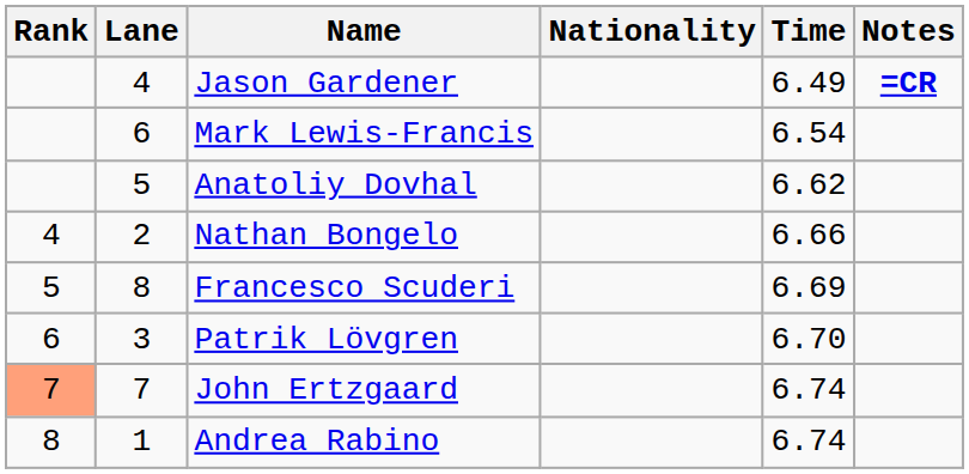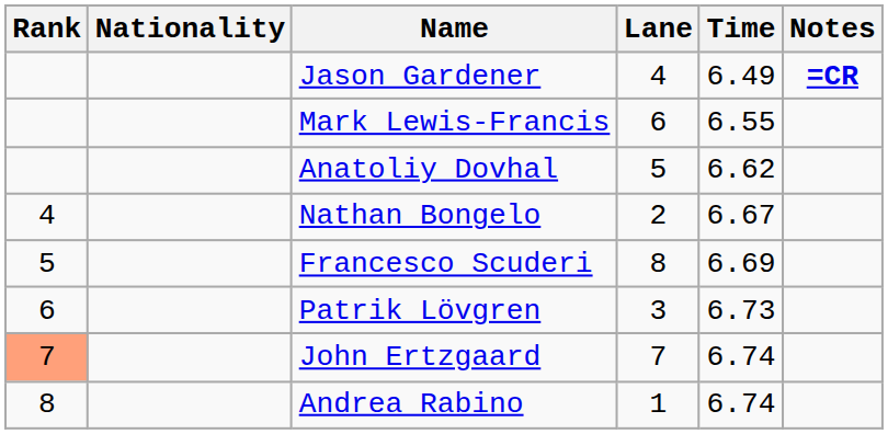 <table class="wikitable sortable" style="text-align:center">
 <tr>
 <th>Rank</th>
+<th>Nationality</th>
+<th>Name</th>
 <th>Lane</th>
-<th>Name</th>
-<th>Nationality</th>
 <th>Time</th>
 <th>Notes</th>
 </tr>
 <tr>
 <td></td>
+<td align=left></td>
+<td align="left"><a href='#'>Jason Gardener</a></td>
 <td>4</td>
-<td align="left"><a href='#'>Jason Gardener</a></td>
-<td align=left></td>
 <td>6.49</td>
 <td><strong><a href='#'>=CR</a></strong></td>
 </tr>
 <tr>
 <td></td>
+<td align=left></td>
+<td align="left"><a href='#'>Mark Lewis-Francis</a></td>
 <td>6</td>
-<td align="left"><a href='#'>Mark Lewis-Francis</a></td>
-<td align=left></td>
-<td>6.54</td>
+<td>6.55</td>
 <td></td>
 </tr>
 <tr>
 <td></td>
+<td align=left></td>
+<td align="left"><a href='#'>Anatoliy Dovhal</a></td>
 <td>5</td>
-<td align="left"><a href='#'>Anatoliy Dovhal</a></td>
-<td align=left></td>
 <td>6.62</td>
 <td></td>
 </tr>
 <tr>
 <td>4</td>
+<td align=left></td>
+<td align="left"><a href='#'>Nathan Bongelo</a></td>
 <td>2</td>
-<td align="left"><a href='#'>Nathan Bongelo</a></td>
-<td align=left></td>
-<td>6.66</td>
+<td>6.67</td>
 <td></td>
 </tr>
 <tr>
 <td>5</td>
+<td align=left></td>
+<td align="left"><a href='#'>Francesco Scuderi</a></td>
 <td>8</td>
-<td align="left"><a href='#'>Francesco Scuderi</a></td>
-<td align=left></td>
 <td>6.69</td>
 <td></td>
 </tr>
 <tr>
 <td>6</td>
+<td align=left></td>
+<td align="left"><a href='#'>Patrik Lövgren</a></td>
 <td>3</td>
-<td align="left"><a href='#'>Patrik Lövgren</a></td>
-<td align=left></td>
-<td>6.70</td>
+<td>6.73</td>
 <td></td>
 </tr>
 <tr>
 <td style="background: lightsalmon;">7</td>
+<td align=left></td>
+<td align="left"><a href='#'>John Ertzgaard</a></td>
 <td>7</td>
-<td align="left"><a href='#'>John Ertzgaard</a></td>
-<td align=left></td>
 <td>6.74</td>
 <td></td>
 </tr>
 <tr>
 <td>8</td>
+<td align=left></td>
+<td align="left"><a href='#'>Andrea Rabino</a></td>
 <td>1</td>
-<td align="left"><a href='#'>Andrea Rabino</a></td>
-<td align=left></td>
 <td>6.74</td>
 <td></td>
 </tr>
 </table>
